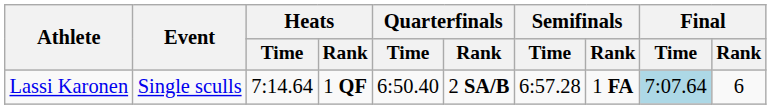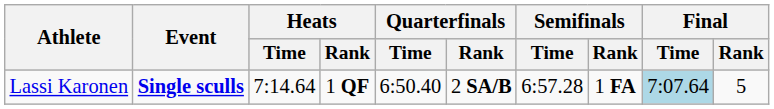 <table class="wikitable" style="font-size:90%">
 <tr>
 <th rowspan="2">Athlete</th>
 <th rowspan="2">Event</th>
 <th colspan="2">Heats</th>
 <th colspan="2">Quarterfinals</th>
 <th colspan="2">Semifinals</th>
 <th colspan="2">Final</th>
 </tr>
 <tr style="font-size:95%">
 <th>Time</th>
 <th>Rank</th>
 <th>Time</th>
 <th>Rank</th>
 <th>Time</th>
 <th>Rank</th>
 <th>Time</th>
 <th>Rank</th>
 </tr>
 <tr align=center>
 <td align=left><a href='#'>Lassi Karonen</a></td>
-<td align=left><a href='#'>Single sculls</a></td>
+<td align=left><strong><a href='#'>Single sculls</a></strong></td>
 <td>7:14.64</td>
 <td>1 <strong>QF</strong></td>
 <td>6:50.40</td>
 <td>2 <strong>SA/B</strong></td>
 <td>6:57.28</td>
 <td>1 <strong>FA</strong></td>
 <td style="background: lightblue;">7:07.64</td>
-<td>6</td>
+<td>5</td>
 </tr>
 </table>
